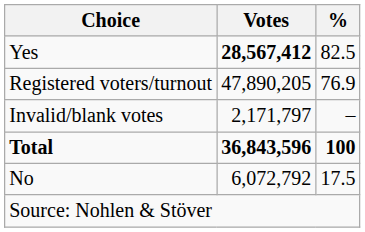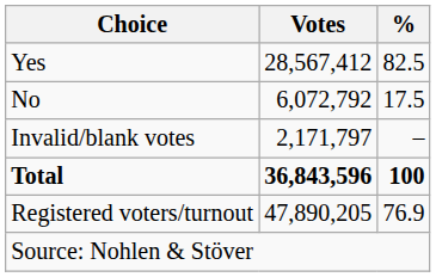 <table class=wikitable style=text-align:right>
 <tr>
 <th>Choice</th>
 <th>Votes</th>
 <th>%</th>
 </tr>
 <tr>
 <td align=left> Yes</td>
-<td><strong>28,567,412</strong></td>
+<td>28,567,412</td>
 <td>82.5</td>
 </tr>
 <tr>
-<td align=left>Registered voters/turnout</td>
-<td>47,890,205</td>
-<td>76.9</td>
+<td align=left>No</td>
+<td>6,072,792</td>
+<td>17.5</td>
 </tr>
 <tr>
 <td align=left>Invalid/blank votes</td>
 <td>2,171,797</td>
 <td>–</td>
 </tr>
 <tr>
 <td align=left><strong>Total</strong></td>
 <td><strong>36,843,596</strong></td>
 <td><strong>100</strong></td>
 </tr>
 <tr>
-<td align=left>No</td>
-<td>6,072,792</td>
-<td>17.5</td>
+<td align=left>Registered voters/turnout</td>
+<td>47,890,205</td>
+<td>76.9</td>
 </tr>
 <tr>
 <td align=left colspan=3>Source: Nohlen & Stöver</td>
 </tr>
 </table>
